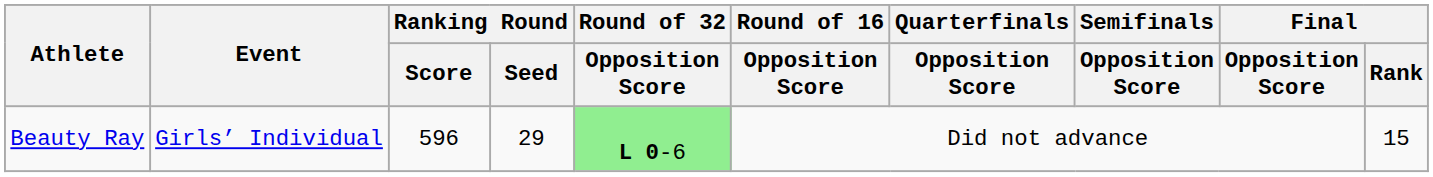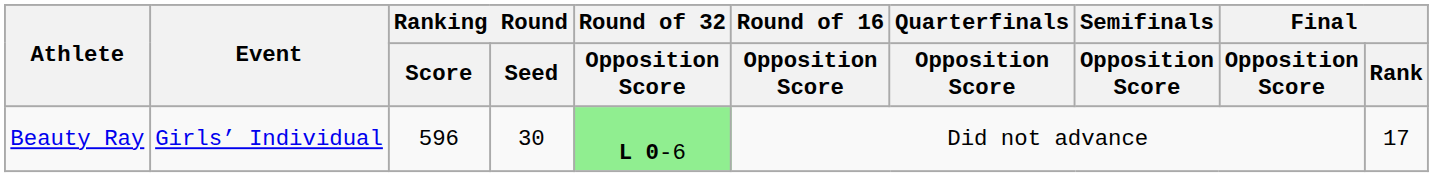 <table class="wikitable" border="1" style="font-size:90%">
 <tr>
 <th rowspan=2>Athlete</th>
 <th rowspan=2>Event</th>
 <th colspan=2>Ranking Round</th>
 <th>Round of 32</th>
 <th>Round of 16</th>
 <th>Quarterfinals</th>
 <th>Semifinals</th>
 <th colspan=2>Final</th>
 </tr>
 <tr>
 <th>Score</th>
 <th>Seed</th>
 <th>Opposition<br>Score</th>
 <th>Opposition<br>Score</th>
 <th>Opposition<br>Score</th>
 <th>Opposition<br>Score</th>
 <th>Opposition<br>Score</th>
 <th>Rank</th>
 </tr>
 <tr>
 <td><a href='#'>Beauty Ray</a></td>
 <td><a href='#'>Girls’ Individual</a></td>
 <td align=center>596</td>
-<td align=center>29</td>
+<td align=center>30</td>
 <td align=center style="background: lightgreen;"> <br> <strong>L</strong> <strong>0</strong>-6</td>
 <td colspan=4 align=center>Did not advance</td>
-<td align=center>15</td>
+<td align=center>17</td>
 </tr>
 </table>
